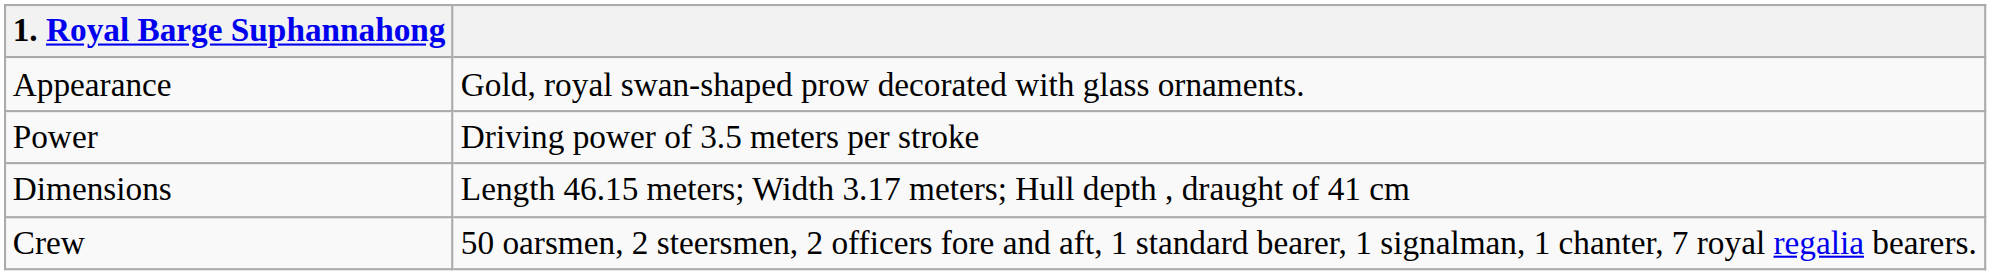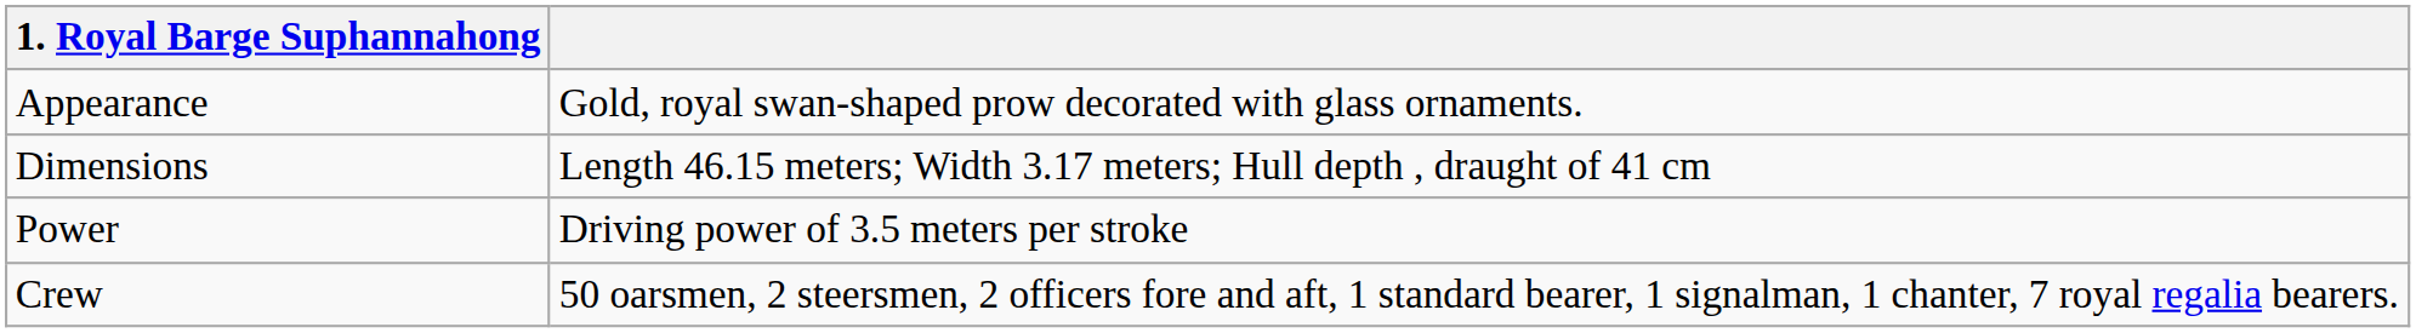 <table class="wikitable">
 <tr>
 <th>1. <a href='#'>Royal Barge Suphannahong</a></th>
 <th><br></th>
 </tr>
 <tr>
 <td>Appearance</td>
 <td>Gold, royal swan-shaped prow decorated with glass ornaments.</td>
 </tr>
 <tr>
+<td>Dimensions</td>
+<td>Length 46.15 meters; Width 3.17 meters; Hull depth , draught of 41 cm</td>
+</tr>
+<tr>
 <td>Power</td>
 <td>Driving power of 3.5 meters per stroke</td>
-</tr>
-<tr>
-<td>Dimensions</td>
-<td>Length 46.15 meters; Width 3.17 meters; Hull depth , draught of 41 cm</td>
 </tr>
 <tr>
 <td>Crew</td>
 <td>50 oarsmen, 2 steersmen, 2 officers fore and aft, 1 standard bearer, 1 signalman, 1 chanter, 7 royal <a href='#'>regalia</a> bearers.</td>
 </tr>
 </table>
